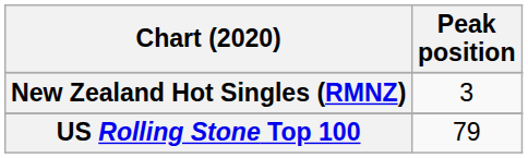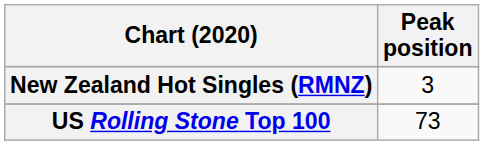 <table class="wikitable sortable plainrowheaders" style="text-align:center">
 <tr>
 <th scope="col">Chart (2020)</th>
 <th scope="col">Peak<br>position</th>
 </tr>
 <tr>
 </tr>
 <tr>
 <th scope="row">New Zealand Hot Singles (<a href='#'>RMNZ</a>)</th>
 <td>3</td>
 </tr>
 <tr>
 </tr>
 <tr>
 </tr>
 <tr>
 </tr>
 <tr>
 <th scope="row">US <a href='#'><em>Rolling Stone</em> Top 100</a></th>
-<td>79</td>
+<td>73</td>
 </tr>
 </table>
